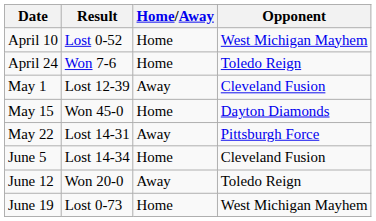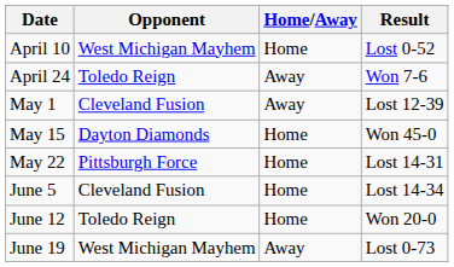 <table class="wikitable">
 <tr>
 <th>Date</th>
+<th>Opponent</th>
+<th><a href='#'>Home</a>/<a href='#'>Away</a></th>
 <th>Result</th>
-<th><a href='#'>Home</a>/<a href='#'>Away</a></th>
-<th>Opponent</th>
 </tr>
 <tr>
 <td>April 10</td>
+<td><a href='#'>West Michigan Mayhem</a></td>
+<td>Home</td>
 <td><a href='#'>Lost</a> 0-52</td>
-<td>Home</td>
-<td><a href='#'>West Michigan Mayhem</a></td>
 </tr>
 <tr>
 <td>April 24</td>
+<td><a href='#'>Toledo Reign</a></td>
+<td>Away</td>
 <td><a href='#'>Won</a> 7-6</td>
-<td>Home</td>
-<td><a href='#'>Toledo Reign</a></td>
 </tr>
 <tr>
 <td>May 1</td>
+<td><a href='#'>Cleveland Fusion</a></td>
+<td>Away</td>
 <td>Lost 12-39</td>
-<td>Away</td>
-<td><a href='#'>Cleveland Fusion</a></td>
 </tr>
 <tr>
 <td>May 15</td>
+<td><a href='#'>Dayton Diamonds</a></td>
+<td>Home</td>
 <td>Won 45-0</td>
-<td>Home</td>
-<td><a href='#'>Dayton Diamonds</a></td>
 </tr>
 <tr>
 <td>May 22</td>
+<td><a href='#'>Pittsburgh Force</a></td>
+<td>Home</td>
 <td>Lost 14-31</td>
-<td>Away</td>
-<td><a href='#'>Pittsburgh Force</a></td>
 </tr>
 <tr>
 <td>June 5</td>
+<td>Cleveland Fusion</td>
+<td>Home</td>
 <td>Lost 14-34</td>
-<td>Home</td>
-<td>Cleveland Fusion</td>
 </tr>
 <tr>
 <td>June 12</td>
+<td>Toledo Reign</td>
+<td>Home</td>
 <td>Won 20-0</td>
-<td>Away</td>
-<td>Toledo Reign</td>
 </tr>
 <tr>
 <td>June 19</td>
+<td>West Michigan Mayhem</td>
+<td>Away</td>
 <td>Lost 0-73</td>
-<td>Home</td>
-<td>West Michigan Mayhem</td>
 </tr>
 </table>
